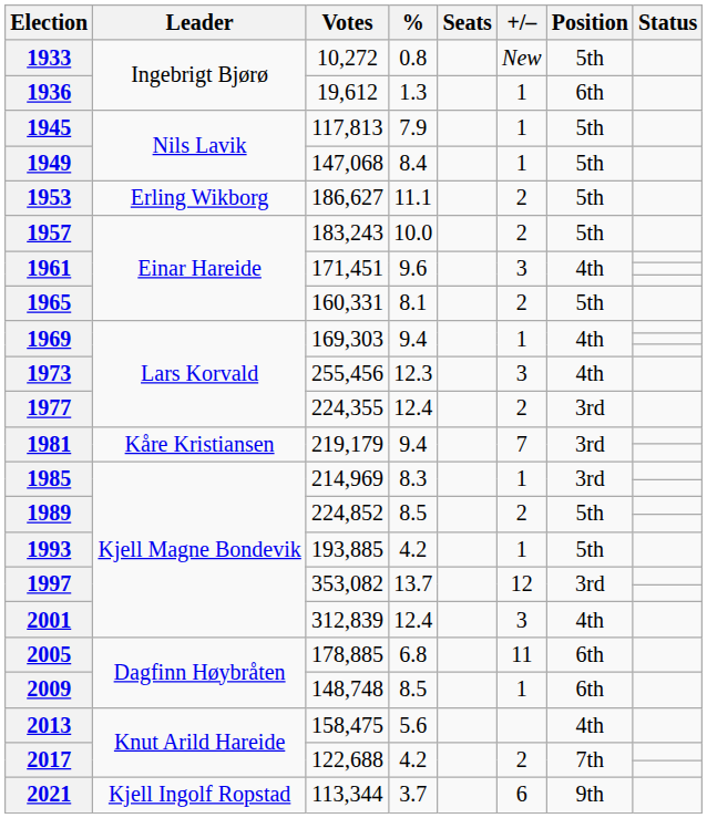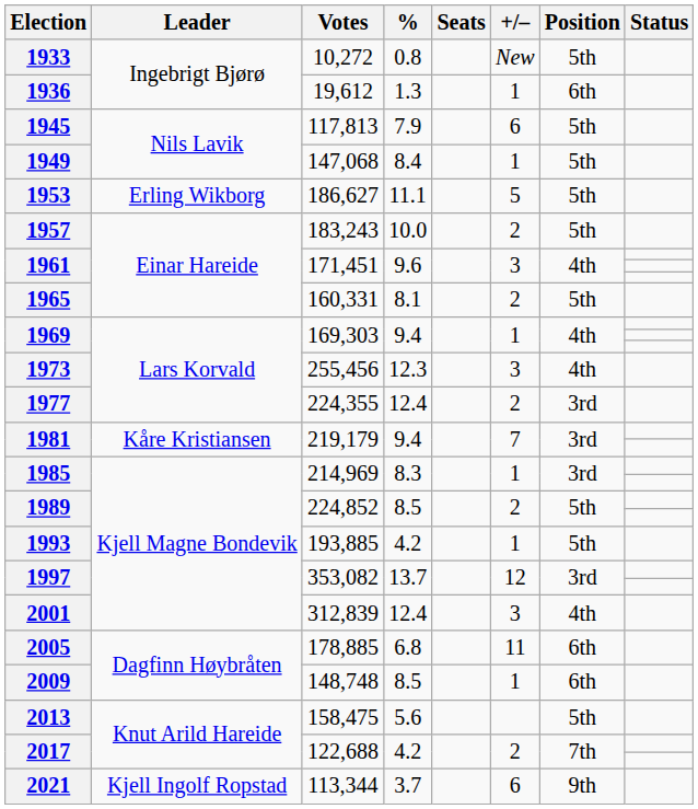 <table class=wikitable style="text-align:center;">
 <tr>
 <th>Election</th>
 <th>Leader</th>
 <th>Votes</th>
 <th>%</th>
 <th>Seats</th>
 <th>+/–</th>
 <th>Position</th>
 <th>Status</th>
 </tr>
 <tr>
 <th><a href='#'>1933</a></th>
 <td rowspan=2>Ingebrigt Bjørø</td>
 <td>10,272</td>
 <td>0.8</td>
 <td></td>
 <td><em>New</em></td>
 <td> 5th</td>
 <td></td>
 </tr>
 <tr>
 <th><a href='#'>1936</a></th>
 <td>19,612</td>
 <td>1.3</td>
 <td></td>
 <td> 1</td>
 <td> 6th</td>
 <td></td>
 </tr>
 <tr>
 <th><a href='#'>1945</a></th>
 <td rowspan=2><a href='#'>Nils Lavik</a></td>
 <td>117,813</td>
 <td>7.9</td>
 <td></td>
-<td> 1</td>
+<td> 6</td>
 <td> 5th</td>
 <td></td>
 </tr>
 <tr>
 <th><a href='#'>1949</a></th>
 <td>147,068</td>
 <td>8.4</td>
 <td></td>
 <td> 1</td>
 <td> 5th</td>
 <td></td>
 </tr>
 <tr>
 <th><a href='#'>1953</a></th>
 <td><a href='#'>Erling Wikborg</a></td>
 <td>186,627</td>
 <td>11.1</td>
 <td></td>
-<td> 2</td>
+<td> 5</td>
 <td> 5th</td>
 <td></td>
 </tr>
 <tr>
 <th><a href='#'>1957</a></th>
 <td rowspan=5><a href='#'>Einar Hareide</a></td>
 <td>183,243</td>
 <td>10.0</td>
 <td></td>
 <td> 2</td>
 <td> 5th</td>
 <td></td>
 </tr>
 <tr>
 <th rowspan=3><a href='#'>1961</a></th>
 <td rowspan=3>171,451</td>
 <td rowspan=3>9.6</td>
 <td rowspan=3></td>
 <td rowspan=3> 3</td>
 <td rowspan=3> 4th</td>
 <td></td>
 </tr>
 <tr>
 <td></td>
 </tr>
 <tr>
 <td></td>
 </tr>
 <tr>
 <th><a href='#'>1965</a></th>
 <td>160,331</td>
 <td>8.1</td>
 <td></td>
 <td> 2</td>
 <td> 5th</td>
 <td></td>
 </tr>
 <tr>
 <th rowspan=3><a href='#'>1969</a></th>
 <td rowspan=5><a href='#'>Lars Korvald</a></td>
 <td rowspan=3>169,303</td>
 <td rowspan=3>9.4</td>
 <td rowspan=3></td>
 <td rowspan=3> 1</td>
 <td rowspan=3> 4th</td>
 <td></td>
 </tr>
 <tr>
 <td></td>
 </tr>
 <tr>
 <td></td>
 </tr>
 <tr>
 <th><a href='#'>1973</a></th>
 <td>255,456</td>
 <td>12.3</td>
 <td></td>
 <td> 3</td>
 <td> 4th</td>
 <td></td>
 </tr>
 <tr>
 <th><a href='#'>1977</a></th>
 <td>224,355</td>
 <td>12.4</td>
 <td></td>
 <td> 2</td>
 <td> 3rd</td>
 <td></td>
 </tr>
 <tr>
 <th rowspan=2><a href='#'>1981</a></th>
 <td rowspan=2><a href='#'>Kåre Kristiansen</a></td>
 <td rowspan=2>219,179</td>
 <td rowspan=2>9.4</td>
 <td rowspan=2></td>
 <td rowspan=2> 7</td>
 <td rowspan=2> 3rd</td>
 <td></td>
 </tr>
 <tr>
 <td></td>
 </tr>
 <tr>
 <th rowspan=2><a href='#'>1985</a></th>
 <td rowspan=8><a href='#'>Kjell Magne Bondevik</a></td>
 <td rowspan=2>214,969</td>
 <td rowspan=2>8.3</td>
 <td rowspan=2></td>
 <td rowspan=2> 1</td>
 <td rowspan=2> 3rd</td>
 <td></td>
 </tr>
 <tr>
 <td></td>
 </tr>
 <tr>
 <th rowspan=2><a href='#'>1989</a></th>
 <td rowspan=2>224,852</td>
 <td rowspan=2>8.5</td>
 <td rowspan=2></td>
 <td rowspan=2> 2</td>
 <td rowspan=2> 5th</td>
 <td></td>
 </tr>
 <tr>
 <td></td>
 </tr>
 <tr>
 <th><a href='#'>1993</a></th>
 <td>193,885</td>
 <td>4.2</td>
 <td></td>
 <td> 1</td>
 <td> 5th</td>
 <td></td>
 </tr>
 <tr>
 <th rowspan=2><a href='#'>1997</a></th>
 <td rowspan=2>353,082</td>
 <td rowspan=2>13.7</td>
 <td rowspan=2></td>
 <td rowspan=2> 12</td>
 <td rowspan=2> 3rd</td>
 <td></td>
 </tr>
 <tr>
 <td></td>
 </tr>
 <tr>
 <th><a href='#'>2001</a></th>
 <td>312,839</td>
 <td>12.4</td>
 <td></td>
 <td> 3</td>
 <td> 4th</td>
 <td></td>
 </tr>
 <tr>
 <th><a href='#'>2005</a></th>
 <td rowspan=2><a href='#'>Dagfinn Høybråten</a></td>
 <td>178,885</td>
 <td>6.8</td>
 <td></td>
 <td> 11</td>
 <td> 6th</td>
 <td></td>
 </tr>
 <tr>
 <th><a href='#'>2009</a></th>
 <td>148,748</td>
 <td>8.5</td>
 <td></td>
 <td> 1</td>
 <td> 6th</td>
 <td></td>
 </tr>
 <tr>
 <th><a href='#'>2013</a></th>
 <td rowspan=3><a href='#'>Knut Arild Hareide</a></td>
 <td>158,475</td>
 <td>5.6</td>
 <td></td>
 <td></td>
-<td> 4th</td>
+<td> 5th</td>
 <td></td>
 </tr>
 <tr>
 <th rowspan=2><a href='#'>2017</a></th>
 <td rowspan=2>122,688</td>
 <td rowspan=2>4.2</td>
 <td rowspan=2></td>
 <td rowspan=2> 2</td>
 <td rowspan=2> 7th</td>
 <td></td>
 </tr>
 <tr>
 <td></td>
 </tr>
 <tr>
 <th><a href='#'>2021</a></th>
 <td><a href='#'>Kjell Ingolf Ropstad</a></td>
 <td>113,344</td>
 <td>3.7</td>
 <td></td>
 <td> 6</td>
 <td> 9th</td>
 <td></td>
 </tr>
 </table>
